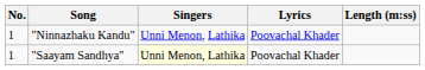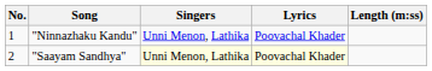 <table class="wikitable" style="font-size:95%;">
 <tr>
 <th>No.</th>
 <th>Song</th>
 <th>Singers</th>
 <th>Lyrics</th>
 <th>Length (m:ss)</th>
 </tr>
 <tr>
 <td>1</td>
 <td>"Ninnazhaku Kandu"</td>
 <td><a href='#'>Unni Menon</a>, <a href='#'>Lathika</a></td>
 <td><a href='#'>Poovachal Khader</a></td>
 <td></td>
 </tr>
 <tr>
-<td>1</td>
+<td>2</td>
 <td>"Saayam Sandhya"</td>
 <td style="background: lightyellow;">Unni Menon, Lathika</td>
-<td>Poovachal Khader</td>
+<td style="background: lightyellow;">Poovachal Khader</td>
 <td></td>
 </tr>
 </table>
